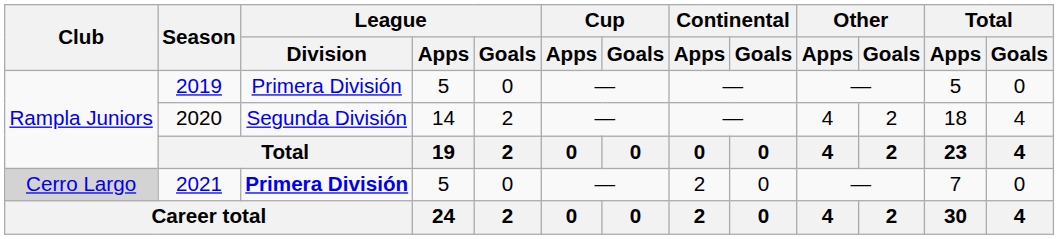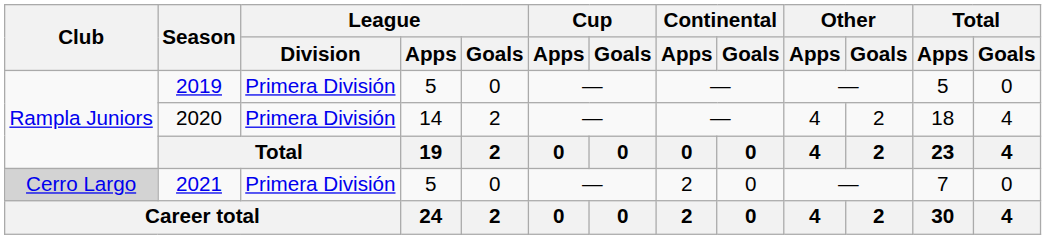 <table class="wikitable" Style="text-align: center">
 <tr>
 <th rowspan="2">Club</th>
 <th rowspan="2">Season</th>
 <th colspan="3">League</th>
 <th colspan="2">Cup</th>
 <th colspan="2">Continental</th>
 <th colspan="2">Other</th>
 <th colspan="2">Total</th>
 </tr>
 <tr>
 <th>Division</th>
 <th>Apps</th>
 <th>Goals</th>
 <th>Apps</th>
 <th>Goals</th>
 <th>Apps</th>
 <th>Goals</th>
 <th>Apps</th>
 <th>Goals</th>
 <th>Apps</th>
 <th>Goals</th>
 </tr>
 <tr>
 <td rowspan="3"><a href='#'>Rampla Juniors</a></td>
 <td><a href='#'>2019</a></td>
 <td rowspan="1"><a href='#'>Primera División</a></td>
 <td>5</td>
 <td>0</td>
 <td colspan="2">—</td>
 <td colspan="2">—</td>
 <td colspan="2">—</td>
 <td>5</td>
 <td>0</td>
 </tr>
 <tr>
 <td>2020</td>
-<td rowspan="1"><a href='#'>Segunda División</a></td>
+<td rowspan="1"><a href='#'>Primera División</a></td>
 <td>14</td>
 <td>2</td>
 <td colspan="2">—</td>
 <td colspan="2">—</td>
 <td>4</td>
 <td>2</td>
 <td>18</td>
 <td>4</td>
 </tr>
 <tr>
 <th colspan="2">Total</th>
 <th>19</th>
 <th>2</th>
 <th>0</th>
 <th>0</th>
 <th>0</th>
 <th>0</th>
 <th>4</th>
 <th>2</th>
 <th>23</th>
 <th>4</th>
 </tr>
 <tr>
 <td rowspan="1" style="background: lightgrey;"><a href='#'>Cerro Largo</a></td>
 <td><a href='#'>2021</a></td>
-<td rowspan="1"><strong><a href='#'>Primera División</a></strong></td>
+<td rowspan="1"><a href='#'>Primera División</a></td>
 <td>5</td>
 <td>0</td>
 <td colspan="2">—</td>
 <td>2</td>
 <td>0</td>
 <td colspan="2">—</td>
 <td>7</td>
 <td>0</td>
 </tr>
 <tr>
 <th colspan="3">Career total</th>
 <th>24</th>
 <th>2</th>
 <th>0</th>
 <th>0</th>
 <th>2</th>
 <th>0</th>
 <th>4</th>
 <th>2</th>
 <th>30</th>
 <th>4</th>
 </tr>
 </table>
